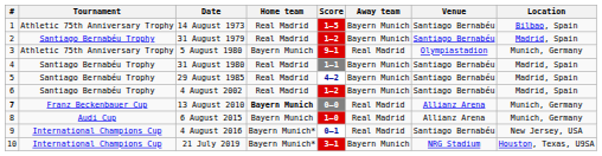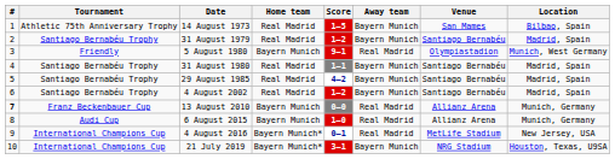 <table class="wikitable" style="text-align: center; width=25%; font-size: 11px">
 <tr>
 <th>#</th>
 <th>Tournament</th>
 <th>Date</th>
 <th>Home team</th>
 <th>Score</th>
 <th>Away team</th>
 <th>Venue</th>
 <th>Location</th>
 </tr>
 <tr>
 <td>1</td>
 <td>Athletic 75th Anniversary Trophy</td>
 <td>14 August 1973</td>
 <td>Real Madrid</td>
 <td style="color:#FFFFFF; background:#DD0000"><strong>1–5</strong></td>
 <td>Bayern Munich</td>
-<td>Santiago Bernabéu</td>
+<td><a href='#'>San Mames</a></td>
 <td> <a href='#'>Bilbao</a>, Spain</td>
 </tr>
 <tr>
 <td>2</td>
 <td><a href='#'>Santiago Bernabéu Trophy</a></td>
 <td>31 August 1979</td>
 <td>Real Madrid</td>
 <td style="color:#FFFFFF; background:#DD0000"><strong>1–2</strong></td>
 <td>Bayern Munich</td>
 <td><a href='#'>Santiago Bernabéu</a></td>
 <td> <a href='#'>Madrid</a>, Spain</td>
 </tr>
 <tr>
 <td>3</td>
-<td>Athletic 75th Anniversary Trophy</td>
+<td><a href='#'>Friendly</a></td>
 <td>5 August 1980</td>
 <td>Bayern Munich</td>
 <td style="color:#FFFFFF; background:#DD0000"><strong>9–1</strong></td>
 <td>Real Madrid</td>
 <td><a href='#'>Olympiastadion</a></td>
-<td> Munich, Germany</td>
+<td> <a href='#'>Munich</a>, West Germany</td>
 </tr>
 <tr>
 <td>4</td>
 <td>Santiago Bernabéu Trophy</td>
 <td>31 August 1980</td>
 <td>Real Madrid</td>
 <td style="color:#FFFFFF; background:#808080"><strong>1–1</strong></td>
 <td>Bayern Munich</td>
 <td>Santiago Bernabéu</td>
 <td> Madrid, Spain</td>
 </tr>
 <tr>
 <td>5</td>
 <td>Santiago Bernabéu Trophy</td>
 <td>29 August 1985</td>
 <td>Real Madrid</td>
 <td style="color:#000c99; background:#FFFFFF"><strong>4–2</strong></td>
 <td>Bayern Munich</td>
 <td>Santiago Bernabéu</td>
 <td> Madrid, Spain</td>
 </tr>
 <tr>
 <td>6</td>
 <td>Santiago Bernabéu Trophy</td>
 <td>4 August 2002</td>
 <td>Real Madrid</td>
 <td style="color:#FFFFFF; background:#DD0000"><strong>1–2</strong></td>
 <td>Bayern Munich</td>
 <td>Santiago Bernabéu</td>
 <td> Madrid, Spain</td>
 </tr>
 <tr>
 <td><strong>7</strong></td>
 <td><a href='#'>Franz Beckenbauer Cup</a></td>
 <td>13 August 2010</td>
-<td><strong>Bayern Munich</strong></td>
+<td>Bayern Munich</td>
 <td style="color:#FFFFFF; background:#808080"><strong>0–0</strong></td>
 <td>Real Madrid</td>
 <td><a href='#'>Allianz Arena</a></td>
 <td> Munich, Germany</td>
 </tr>
 <tr>
 <td>8</td>
 <td><a href='#'>Audi Cup</a></td>
 <td>6 August 2015</td>
 <td>Bayern Munich</td>
 <td style="color:#FFFFFF; background:#DD0000"><strong>1–0</strong></td>
 <td>Real Madrid</td>
 <td>Allianz Arena</td>
 <td> Munich, Germany</td>
 </tr>
 <tr>
 <td>9</td>
 <td><a href='#'>International Champions Cup</a></td>
 <td>4 August 2016</td>
 <td>Bayern Munich*</td>
 <td style="color:#000c99; background:#FFFFFF"><strong>0–1</strong></td>
 <td>Real Madrid</td>
-<td>Santiago Bernabéu</td>
+<td><a href='#'>MetLife Stadium</a></td>
 <td> New Jersey, USA</td>
 </tr>
 <tr>
 <td>10</td>
 <td><a href='#'>International Champions Cup</a></td>
 <td>21 July 2019</td>
 <td>Bayern Munich*</td>
 <td style="color:#FFFFFF; background:#DD0000"><strong>3–1</strong></td>
 <td>Bayern Munich</td>
 <td><a href='#'>NRG Stadium</a></td>
 <td> <a href='#'>Houston</a>, Texas, U9SA</td>
 </tr>
 </table>
